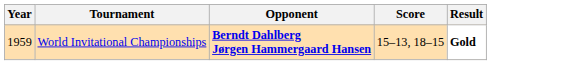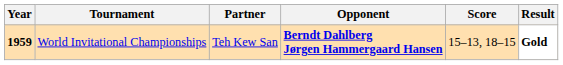 <table class="sortable wikitable" style="font-size:90%;">
 <tr>
 <th>Year</th>
 <th>Tournament</th>
+<th>Partner</th>
 <th>Opponent</th>
 <th>Score</th>
 <th>Result</th>
 </tr>
 <tr style="background:#FFE0AF">
-<td align="center">1959</td>
+<td align="center"><strong>1959</strong></td>
 <td align="left"><a href='#'>World Invitational Championships</a></td>
+<td align="left"> <a href='#'>Teh Kew San</a></td>
 <td align="left"><strong> <a href='#'>Berndt Dahlberg</a><br> <a href='#'>Jørgen Hammergaard Hansen</a></strong></td>
 <td align="left">15–13, 18–15</td>
 <td style="text-align:left; background:white"> <strong>Gold</strong></td>
 </tr>
 </table>
